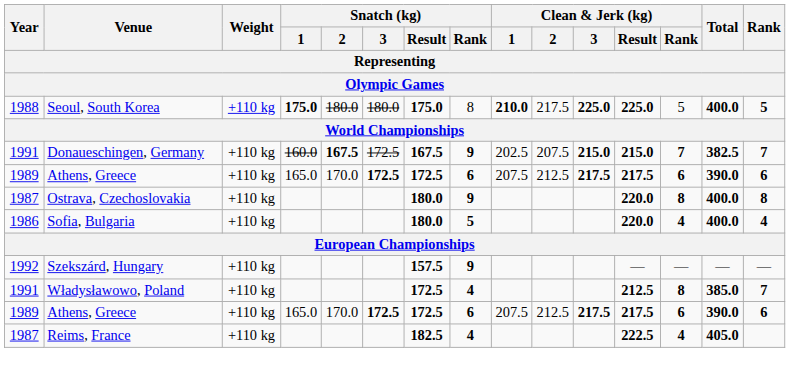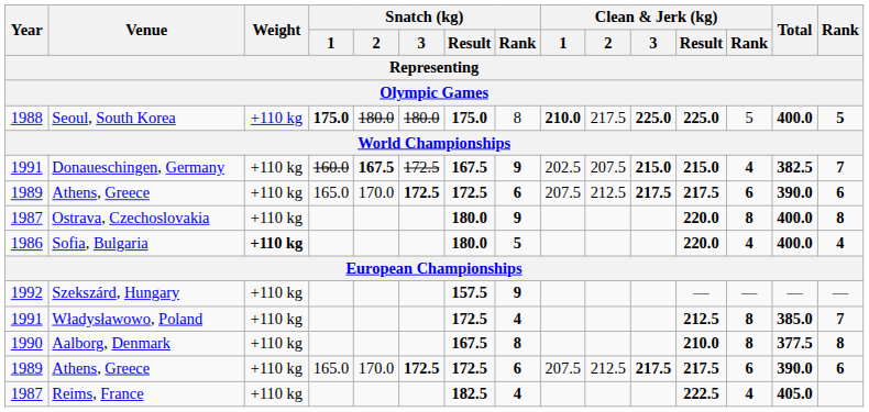 <table class = "wikitable" style="text-align:center;">
 <tr>
 <th rowspan=2 width=40>Year</th>
 <th rowspan=2 width=250>Venue</th>
 <th rowspan=2 width=60>Weight</th>
 <th colspan=5>Snatch (kg)</th>
 <th colspan=5>Clean & Jerk (kg)</th>
 <th rowspan=2 width=40>Total</th>
 <th rowspan=2 width=40>Rank</th>
 </tr>
 <tr>
 <th width=40>1</th>
 <th width=40>2</th>
 <th width=40>3</th>
 <th width=40>Result</th>
 <th width=40>Rank</th>
 <th width=40>1</th>
 <th width=40>2</th>
 <th width=40>3</th>
 <th width=40>Result</th>
 <th width=40>Rank</th>
 </tr>
 <tr>
 <th colspan=15>Representing </th>
 </tr>
 <tr>
 <th colspan=15><a href='#'>Olympic Games</a></th>
 </tr>
 <tr>
 <td><a href='#'>1988</a></td>
 <td align=left> <a href='#'>Seoul</a>, <a href='#'>South Korea</a></td>
 <td><a href='#'>+110 kg</a></td>
 <td><strong>175.0</strong></td>
 <td><s>180.0</s></td>
 <td><s>180.0</s></td>
 <td><strong>175.0</strong></td>
 <td>8</td>
 <td><strong>210.0</strong></td>
 <td>217.5</td>
 <td><strong>225.0</strong></td>
 <td><strong>225.0</strong></td>
 <td>5</td>
 <td><strong>400.0</strong></td>
 <td><strong>5</strong></td>
 </tr>
 <tr>
 <th colspan=15><a href='#'>World Championships</a></th>
 </tr>
 <tr>
 <td><a href='#'>1991</a></td>
 <td align=left> <a href='#'>Donaueschingen</a>, <a href='#'>Germany</a></td>
 <td>+110 kg</td>
 <td><s>160.0</s></td>
 <td><strong>167.5</strong></td>
 <td><s>172.5</s></td>
 <td><strong>167.5</strong></td>
 <td><strong>9</strong></td>
 <td>202.5</td>
 <td>207.5</td>
 <td><strong>215.0</strong></td>
 <td><strong>215.0</strong></td>
-<td><strong>7</strong></td>
+<td><strong>4</strong></td>
 <td><strong>382.5</strong></td>
 <td><strong>7</strong></td>
 </tr>
 <tr>
 <td><a href='#'>1989</a></td>
 <td align=left> <a href='#'>Athens</a>, <a href='#'>Greece</a></td>
 <td>+110 kg</td>
 <td>165.0</td>
 <td>170.0</td>
 <td><strong>172.5</strong></td>
 <td><strong>172.5</strong></td>
 <td><strong>6</strong></td>
 <td>207.5</td>
 <td>212.5</td>
 <td><strong>217.5</strong></td>
 <td><strong>217.5</strong></td>
 <td><strong>6</strong></td>
 <td><strong>390.0</strong></td>
 <td><strong>6</strong></td>
 </tr>
 <tr>
 <td><a href='#'>1987</a></td>
 <td align=left> <a href='#'>Ostrava</a>, <a href='#'>Czechoslovakia</a></td>
 <td>+110 kg</td>
 <td></td>
 <td></td>
 <td></td>
 <td><strong>180.0</strong></td>
 <td><strong>9</strong></td>
 <td></td>
 <td></td>
 <td></td>
 <td><strong>220.0</strong></td>
 <td><strong>8</strong></td>
 <td><strong>400.0</strong></td>
 <td><strong>8</strong></td>
 </tr>
 <tr>
 <td><a href='#'>1986</a></td>
 <td align=left> <a href='#'>Sofia</a>, <a href='#'>Bulgaria</a></td>
-<td>+110 kg</td>
+<td><strong>+110 kg</strong></td>
 <td></td>
 <td></td>
 <td></td>
 <td><strong>180.0</strong></td>
 <td><strong>5</strong></td>
 <td></td>
 <td></td>
 <td></td>
 <td><strong>220.0</strong></td>
 <td><strong>4</strong></td>
 <td><strong>400.0</strong></td>
 <td><strong>4</strong></td>
 </tr>
 <tr>
 <th colspan=15><a href='#'>European Championships</a></th>
 </tr>
 <tr>
 <td><a href='#'>1992</a></td>
 <td align=left> <a href='#'>Szekszárd</a>, <a href='#'>Hungary</a></td>
 <td>+110 kg</td>
 <td></td>
 <td></td>
 <td></td>
 <td><strong>157.5</strong></td>
 <td><strong>9</strong></td>
 <td></td>
 <td></td>
 <td></td>
 <td>—</td>
 <td>—</td>
 <td>—</td>
 <td>—</td>
 </tr>
 <tr>
 <td><a href='#'>1991</a></td>
 <td align=left> <a href='#'>Władysławowo</a>, <a href='#'>Poland</a></td>
 <td>+110 kg</td>
 <td></td>
 <td></td>
 <td></td>
 <td><strong>172.5</strong></td>
 <td><strong>4</strong></td>
 <td></td>
 <td></td>
 <td></td>
 <td><strong>212.5</strong></td>
 <td><strong>8</strong></td>
 <td><strong>385.0</strong></td>
 <td><strong>7</strong></td>
 </tr>
 <tr>
+<td><a href='#'>1990</a></td>
+<td align=left> <a href='#'>Aalborg</a>, <a href='#'>Denmark</a></td>
+<td>+110 kg</td>
+<td></td>
+<td></td>
+<td></td>
+<td><strong>167.5</strong></td>
+<td><strong>8</strong></td>
+<td></td>
+<td></td>
+<td></td>
+<td><strong>210.0</strong></td>
+<td><strong>8</strong></td>
+<td><strong>377.5</strong></td>
+<td><strong>8</strong></td>
+</tr>
+<tr>
 <td><a href='#'>1989</a></td>
 <td align=left> <a href='#'>Athens</a>, <a href='#'>Greece</a></td>
 <td>+110 kg</td>
 <td>165.0</td>
 <td>170.0</td>
 <td><strong>172.5</strong></td>
 <td><strong>172.5</strong></td>
 <td><strong>6</strong></td>
 <td>207.5</td>
 <td>212.5</td>
 <td><strong>217.5</strong></td>
 <td><strong>217.5</strong></td>
 <td><strong>6</strong></td>
 <td><strong>390.0</strong></td>
 <td><strong>6</strong></td>
 </tr>
 <tr>
 <td><a href='#'>1987</a></td>
 <td align=left> <a href='#'>Reims</a>, <a href='#'>France</a></td>
 <td>+110 kg</td>
 <td></td>
 <td></td>
 <td></td>
 <td><strong>182.5</strong></td>
 <td><strong>4</strong></td>
 <td></td>
 <td></td>
 <td></td>
 <td><strong>222.5</strong></td>
 <td><strong>4</strong></td>
 <td><strong>405.0</strong></td>
 <td><strong></strong></td>
 </tr>
 </table>
